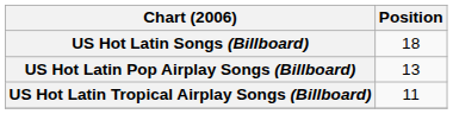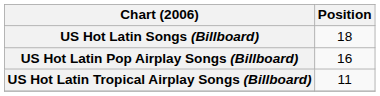 <table class="wikitable plainrowheaders sortable" style="text-align:center">
 <tr>
 <th scope="col">Chart (2006)</th>
 <th scope="col">Position</th>
 </tr>
 <tr>
 <th scope="row">US Hot Latin Songs <em>(Billboard)</em></th>
 <td>18</td>
 </tr>
 <tr>
 <th scope="row">US Hot Latin Pop Airplay Songs <em>(Billboard)</em></th>
-<td>13</td>
+<td>16</td>
 </tr>
 <tr>
 <th scope="row">US Hot Latin Tropical Airplay Songs <em>(Billboard)</em></th>
 <td>11</td>
 </tr>
 <tr>
 </tr>
 </table>
